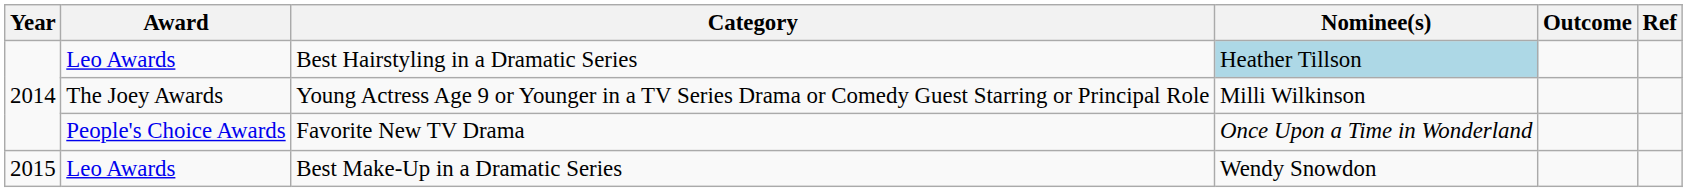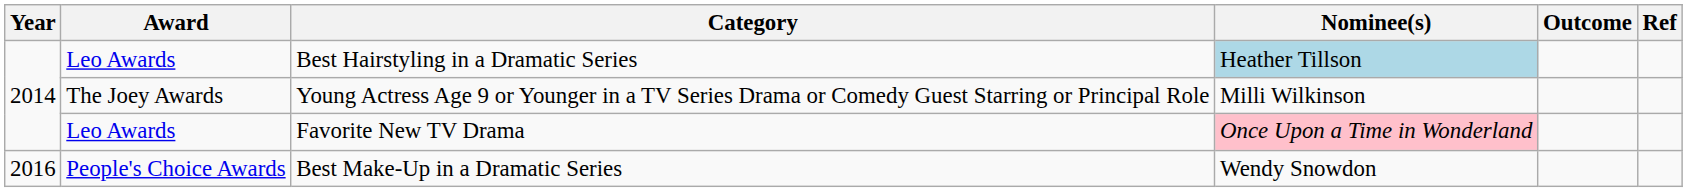 <table class="wikitable">
 <tr>
 <th>Year</th>
 <th>Award</th>
 <th>Category</th>
 <th>Nominee(s)</th>
 <th>Outcome</th>
 <th>Ref</th>
 </tr>
 <tr>
 <td rowspan="3">2014</td>
 <td><a href='#'>Leo Awards</a></td>
 <td>Best Hairstyling in a Dramatic Series</td>
 <td style="background: lightblue;">Heather Tillson</td>
 <td></td>
 <td></td>
 </tr>
 <tr>
 <td>The Joey Awards</td>
 <td>Young Actress Age 9 or Younger in a TV Series Drama or Comedy Guest Starring or Principal Role</td>
 <td>Milli Wilkinson</td>
 <td></td>
 <td></td>
 </tr>
 <tr>
-<td><a href='#'>People's Choice Awards</a></td>
+<td><a href='#'>Leo Awards</a></td>
 <td>Favorite New TV Drama</td>
-<td><em>Once Upon a Time in Wonderland</em></td>
+<td style="background: pink;"><em>Once Upon a Time in Wonderland</em></td>
 <td></td>
 <td></td>
 </tr>
 <tr>
-<td>2015</td>
-<td><a href='#'>Leo Awards</a></td>
+<td>2016</td>
+<td><a href='#'>People's Choice Awards</a></td>
 <td>Best Make-Up in a Dramatic Series</td>
 <td>Wendy Snowdon</td>
 <td></td>
 <td></td>
 </tr>
 </table>
